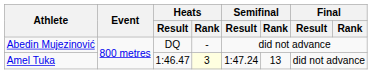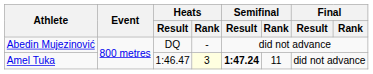 <table class="wikitable" border="1" style="font-size:90%">
 <tr>
 <th rowspan="2">Athlete</th>
 <th rowspan="2">Event</th>
 <th colspan="2">Heats</th>
 <th colspan="2">Semifinal</th>
 <th colspan="2">Final</th>
 </tr>
 <tr>
 <th>Result</th>
 <th>Rank</th>
 <th>Result</th>
 <th>Rank</th>
 <th>Result</th>
 <th>Rank</th>
 </tr>
 <tr>
 <td><a href='#'>Abedin Mujezinović</a></td>
 <td rowspan=2><a href='#'>800 metres</a></td>
 <td align=center>DQ <strong></strong></td>
 <td align=center>-</td>
 <td align=center colspan=4>did not advance</td>
 </tr>
 <tr>
 <td><a href='#'>Amel Tuka</a></td>
 <td align=center>1:46.47</td>
 <td align=center style="background: lightyellow;">3 <strong></strong></td>
-<td align=center>1:47.24</td>
-<td align=center>13</td>
+<td align=center><strong>1:47.24</strong></td>
+<td align=center>11</td>
 <td align=center colspan=2>did not advance</td>
 </tr>
 </table>
